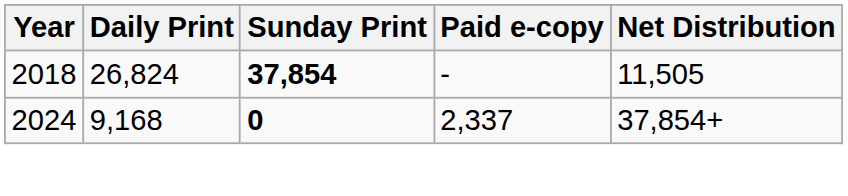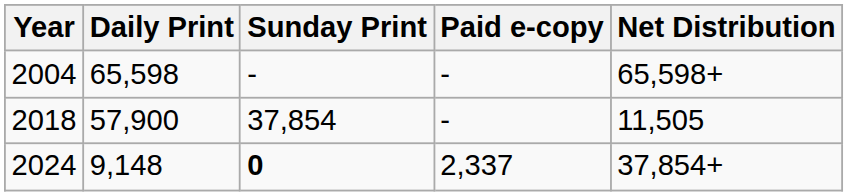 <table class="wikitable">
 <tr>
 <th>Year</th>
 <th>Daily Print</th>
 <th>Sunday Print</th>
 <th>Paid e-copy</th>
 <th>Net Distribution</th>
 </tr>
 <tr>
+<td>2004</td>
+<td>65,598</td>
+<td>-</td>
+<td>-</td>
+<td>65,598+</td>
+</tr>
+<tr>
 <td>2018</td>
-<td>26,824</td>
-<td><strong>37,854</strong></td>
+<td>57,900</td>
+<td>37,854</td>
 <td>-</td>
 <td>11,505</td>
 </tr>
 <tr>
 <td>2024</td>
-<td>9,168</td>
+<td>9,148</td>
 <td><strong>0</strong></td>
 <td>2,337</td>
 <td>37,854+</td>
 </tr>
 </table>
